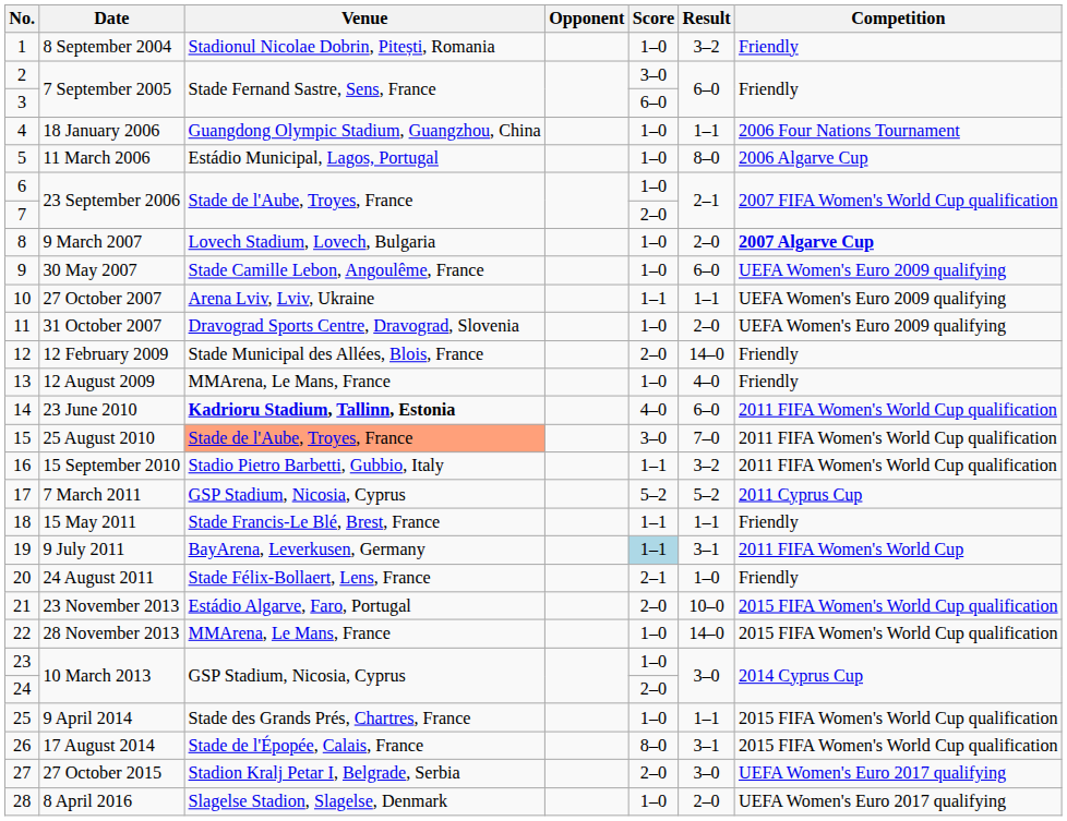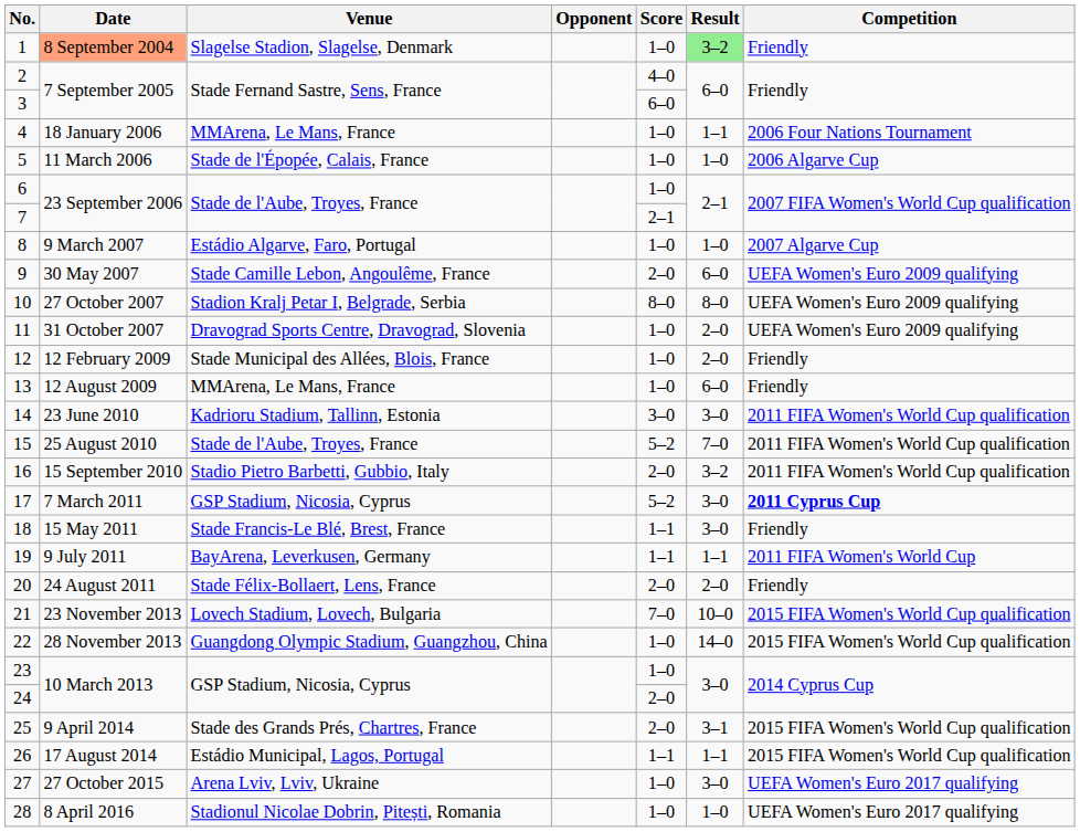 <table class="wikitable sortable">
 <tr>
 <th scope="col">No.</th>
 <th scope="col">Date</th>
 <th scope="col">Venue</th>
 <th scope="col">Opponent</th>
 <th scope="col">Score</th>
 <th scope="col">Result</th>
 <th scope="col">Competition</th>
 </tr>
 <tr>
 <td align="center">1</td>
-<td>8 September 2004</td>
-<td><a href='#'>Stadionul Nicolae Dobrin</a>, <a href='#'>Pitești</a>, Romania</td>
+<td style="background: lightsalmon;">8 September 2004</td>
+<td><a href='#'>Slagelse Stadion</a>, <a href='#'>Slagelse</a>, Denmark</td>
 <td></td>
 <td align="center">1–0</td>
-<td align="center">3–2</td>
+<td align="center" style="background: lightgreen;">3–2</td>
 <td><a href='#'>Friendly</a></td>
 </tr>
 <tr>
 <td align="center">2</td>
 <td rowspan="2">7 September 2005</td>
 <td rowspan="2">Stade Fernand Sastre, <a href='#'>Sens</a>, France</td>
 <td rowspan="2"></td>
-<td align="center">3–0</td>
+<td align="center">4–0</td>
 <td rowspan="2" style="text-align:center">6–0</td>
 <td rowspan="2">Friendly</td>
 </tr>
 <tr>
 <td align="center">3</td>
 <td align="center">6–0</td>
 </tr>
 <tr>
 <td align="center">4</td>
 <td>18 January 2006</td>
-<td><a href='#'>Guangdong Olympic Stadium</a>, <a href='#'>Guangzhou</a>, China</td>
+<td><a href='#'>MMArena</a>, <a href='#'>Le Mans</a>, France</td>
 <td></td>
 <td align="center">1–0</td>
 <td align="center">1–1</td>
 <td><a href='#'>2006 Four Nations Tournament</a></td>
 </tr>
 <tr>
 <td align="center">5</td>
 <td>11 March 2006</td>
-<td>Estádio Municipal, <a href='#'>Lagos, Portugal</a></td>
+<td><a href='#'>Stade de l'Épopée</a>, <a href='#'>Calais</a>, France</td>
 <td></td>
 <td align="center">1–0</td>
-<td align="center">8–0</td>
+<td align="center">1–0</td>
 <td><a href='#'>2006 Algarve Cup</a></td>
 </tr>
 <tr>
 <td align="center">6</td>
 <td rowspan="2">23 September 2006</td>
 <td rowspan="2"><a href='#'>Stade de l'Aube</a>, <a href='#'>Troyes</a>, France</td>
 <td rowspan="2"></td>
 <td align="center">1–0</td>
 <td rowspan="2" style="text-align:center">2–1</td>
 <td rowspan="2"><a href='#'>2007 FIFA Women's World Cup qualification</a></td>
 </tr>
 <tr>
 <td align="center">7</td>
-<td align="center">2–0</td>
+<td align="center">2–1</td>
 </tr>
 <tr>
 <td align="center">8</td>
 <td>9 March 2007</td>
-<td><a href='#'>Lovech Stadium</a>, <a href='#'>Lovech</a>, Bulgaria</td>
+<td><a href='#'>Estádio Algarve</a>, <a href='#'>Faro</a>, Portugal</td>
 <td></td>
 <td align="center">1–0</td>
-<td align="center">2–0</td>
-<td><strong><a href='#'>2007 Algarve Cup</a></strong></td>
+<td align="center">1–0</td>
+<td><a href='#'>2007 Algarve Cup</a></td>
 </tr>
 <tr>
 <td align="center">9</td>
 <td>30 May 2007</td>
 <td><a href='#'>Stade Camille Lebon</a>, <a href='#'>Angoulême</a>, France</td>
 <td></td>
-<td align="center">1–0</td>
+<td align="center">2–0</td>
 <td align="center">6–0</td>
 <td><a href='#'>UEFA Women's Euro 2009 qualifying</a></td>
 </tr>
 <tr>
 <td align="center">10</td>
 <td>27 October 2007</td>
-<td><a href='#'>Arena Lviv</a>, <a href='#'>Lviv</a>, Ukraine</td>
+<td><a href='#'>Stadion Kralj Petar I</a>, <a href='#'>Belgrade</a>, Serbia</td>
 <td></td>
-<td align="center">1–1</td>
-<td align="center">1–1</td>
+<td align="center">8–0</td>
+<td align="center">8–0</td>
 <td>UEFA Women's Euro 2009 qualifying</td>
 </tr>
 <tr>
 <td align="center">11</td>
 <td>31 October 2007</td>
 <td><a href='#'>Dravograd Sports Centre</a>, <a href='#'>Dravograd</a>, Slovenia</td>
 <td></td>
 <td align="center">1–0</td>
 <td align="center">2–0</td>
 <td>UEFA Women's Euro 2009 qualifying</td>
 </tr>
 <tr>
 <td align="center">12</td>
 <td>12 February 2009</td>
 <td>Stade Municipal des Allées, <a href='#'>Blois</a>, France</td>
 <td></td>
+<td align="center">1–0</td>
 <td align="center">2–0</td>
-<td align="center">14–0</td>
 <td>Friendly</td>
 </tr>
 <tr>
 <td align="center">13</td>
 <td>12 August 2009</td>
 <td>MMArena, Le Mans, France</td>
 <td></td>
 <td align="center">1–0</td>
-<td align="center">4–0</td>
+<td align="center">6–0</td>
 <td>Friendly</td>
 </tr>
 <tr>
 <td align="center">14</td>
 <td>23 June 2010</td>
-<td><strong><a href='#'>Kadrioru Stadium</a>, <a href='#'>Tallinn</a>, Estonia</strong></td>
+<td><a href='#'>Kadrioru Stadium</a>, <a href='#'>Tallinn</a>, Estonia</td>
 <td></td>
-<td align="center">4–0</td>
-<td align="center">6–0</td>
+<td align="center">3–0</td>
+<td align="center">3–0</td>
 <td><a href='#'>2011 FIFA Women's World Cup qualification</a></td>
 </tr>
 <tr>
 <td align="center">15</td>
 <td>25 August 2010</td>
-<td style="background: lightsalmon;"><a href='#'>Stade de l'Aube</a>, <a href='#'>Troyes</a>, France</td>
+<td><a href='#'>Stade de l'Aube</a>, <a href='#'>Troyes</a>, France</td>
 <td></td>
-<td align="center">3–0</td>
+<td align="center">5–2</td>
 <td align="center">7–0</td>
 <td>2011 FIFA Women's World Cup qualification</td>
 </tr>
 <tr>
 <td align="center">16</td>
 <td>15 September 2010</td>
 <td><a href='#'>Stadio Pietro Barbetti</a>, <a href='#'>Gubbio</a>, Italy</td>
 <td></td>
-<td align="center">1–1</td>
+<td align="center">2–0</td>
 <td align="center">3–2</td>
 <td>2011 FIFA Women's World Cup qualification</td>
 </tr>
 <tr>
 <td align="center">17</td>
 <td>7 March 2011</td>
 <td><a href='#'>GSP Stadium</a>, <a href='#'>Nicosia</a>, Cyprus</td>
 <td></td>
 <td align="center">5–2</td>
-<td align="center">5–2</td>
-<td><a href='#'>2011 Cyprus Cup</a></td>
+<td align="center">3–0</td>
+<td><strong><a href='#'>2011 Cyprus Cup</a></strong></td>
 </tr>
 <tr>
 <td align="center">18</td>
 <td>15 May 2011</td>
 <td><a href='#'>Stade Francis-Le Blé</a>, <a href='#'>Brest</a>, France</td>
 <td></td>
 <td align="center">1–1</td>
-<td align="center">1–1</td>
+<td align="center">3–0</td>
 <td>Friendly</td>
 </tr>
 <tr>
 <td align="center">19</td>
 <td>9 July 2011</td>
 <td><a href='#'>BayArena</a>, <a href='#'>Leverkusen</a>, Germany</td>
 <td></td>
-<td align="center" style="background: lightblue;">1–1</td>
-<td align="center">3–1</td>
+<td align="center">1–1</td>
+<td align="center">1–1</td>
 <td><a href='#'>2011 FIFA Women's World Cup</a></td>
 </tr>
 <tr>
 <td align="center">20</td>
 <td>24 August 2011</td>
 <td><a href='#'>Stade Félix-Bollaert</a>, <a href='#'>Lens</a>, France</td>
 <td></td>
-<td align="center">2–1</td>
-<td align="center">1–0</td>
+<td align="center">2–0</td>
+<td align="center">2–0</td>
 <td>Friendly</td>
 </tr>
 <tr>
 <td align="center">21</td>
 <td>23 November 2013</td>
-<td><a href='#'>Estádio Algarve</a>, <a href='#'>Faro</a>, Portugal</td>
+<td><a href='#'>Lovech Stadium</a>, <a href='#'>Lovech</a>, Bulgaria</td>
 <td></td>
-<td align="center">2–0</td>
+<td align="center">7–0</td>
 <td align="center">10–0</td>
 <td><a href='#'>2015 FIFA Women's World Cup qualification</a></td>
 </tr>
 <tr>
 <td align="center">22</td>
 <td>28 November 2013</td>
-<td><a href='#'>MMArena</a>, <a href='#'>Le Mans</a>, France</td>
+<td><a href='#'>Guangdong Olympic Stadium</a>, <a href='#'>Guangzhou</a>, China</td>
 <td></td>
 <td align="center">1–0</td>
 <td align="center">14–0</td>
 <td>2015 FIFA Women's World Cup qualification</td>
 </tr>
 <tr>
 <td align="center">23</td>
 <td rowspan="2">10 March 2013</td>
 <td rowspan="2">GSP Stadium, Nicosia, Cyprus</td>
 <td rowspan="2"></td>
 <td align="center">1–0</td>
 <td rowspan="2" style="text-align:center">3–0</td>
 <td rowspan="2"><a href='#'>2014 Cyprus Cup</a></td>
 </tr>
 <tr>
 <td align="center">24</td>
 <td align="center">2–0</td>
 </tr>
 <tr>
 <td align="center">25</td>
 <td>9 April 2014</td>
 <td>Stade des Grands Prés, <a href='#'>Chartres</a>, France</td>
 <td></td>
-<td align="center">1–0</td>
-<td align="center">1–1</td>
+<td align="center">2–0</td>
+<td align="center">3–1</td>
 <td>2015 FIFA Women's World Cup qualification</td>
 </tr>
 <tr>
 <td align="center">26</td>
 <td>17 August 2014</td>
-<td><a href='#'>Stade de l'Épopée</a>, <a href='#'>Calais</a>, France</td>
+<td>Estádio Municipal, <a href='#'>Lagos, Portugal</a></td>
 <td></td>
-<td align="center">8–0</td>
-<td align="center">3–1</td>
+<td align="center">1–1</td>
+<td align="center">1–1</td>
 <td>2015 FIFA Women's World Cup qualification</td>
 </tr>
 <tr>
 <td align="center">27</td>
 <td>27 October 2015</td>
-<td><a href='#'>Stadion Kralj Petar I</a>, <a href='#'>Belgrade</a>, Serbia</td>
+<td><a href='#'>Arena Lviv</a>, <a href='#'>Lviv</a>, Ukraine</td>
 <td></td>
-<td align="center">2–0</td>
+<td align="center">1–0</td>
 <td align="center">3–0</td>
 <td><a href='#'>UEFA Women's Euro 2017 qualifying</a></td>
 </tr>
 <tr>
 <td align="center">28</td>
 <td>8 April 2016</td>
-<td><a href='#'>Slagelse Stadion</a>, <a href='#'>Slagelse</a>, Denmark</td>
+<td><a href='#'>Stadionul Nicolae Dobrin</a>, <a href='#'>Pitești</a>, Romania</td>
 <td></td>
 <td align="center">1–0</td>
-<td align="center">2–0</td>
+<td align="center">1–0</td>
 <td>UEFA Women's Euro 2017 qualifying</td>
 </tr>
 </table>
